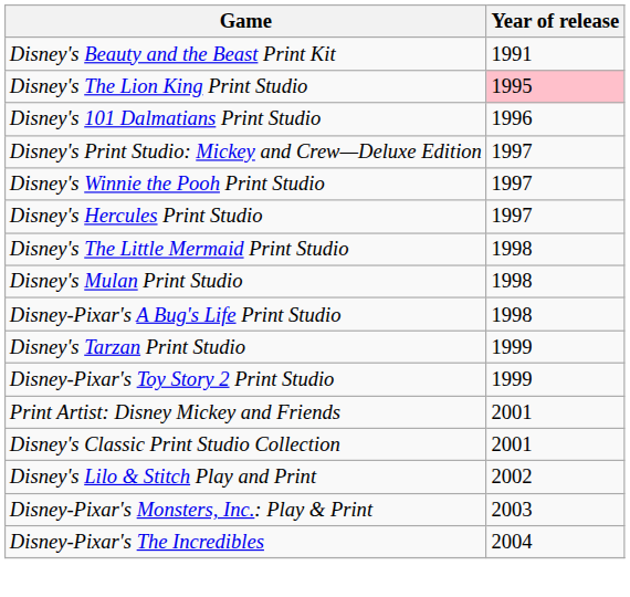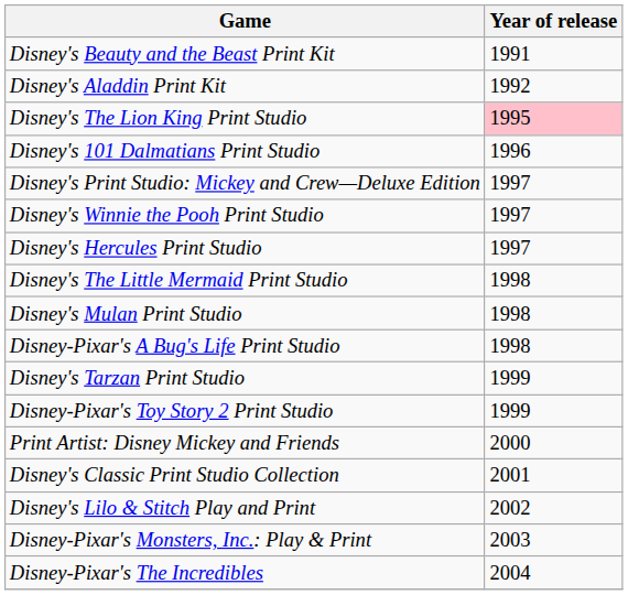 <table class="wikitable">
 <tr>
 <th>Game</th>
 <th>Year of release</th>
 </tr>
 <tr>
 <td><em>Disney's <a href='#'>Beauty and the Beast</a> Print Kit</em></td>
 <td>1991</td>
+</tr>
+<tr>
+<td><em>Disney's <a href='#'>Aladdin</a> Print Kit</em></td>
+<td>1992</td>
 </tr>
 <tr>
 <td><em>Disney's <a href='#'>The Lion King</a> Print Studio</em></td>
 <td style="background: pink;">1995</td>
 </tr>
 <tr>
 <td><em>Disney's <a href='#'>101 Dalmatians</a> Print Studio</em></td>
 <td>1996</td>
 </tr>
 <tr>
 <td><em>Disney's Print Studio: <a href='#'>Mickey</a> and Crew—Deluxe Edition</em></td>
 <td>1997</td>
 </tr>
 <tr>
 <td><em>Disney's <a href='#'>Winnie the Pooh</a> Print Studio</em></td>
 <td>1997</td>
 </tr>
 <tr>
 <td><em>Disney's <a href='#'>Hercules</a> Print Studio</em></td>
 <td>1997</td>
 </tr>
 <tr>
 <td><em>Disney's <a href='#'>The Little Mermaid</a> Print Studio</em></td>
 <td>1998</td>
 </tr>
 <tr>
 <td><em>Disney's <a href='#'>Mulan</a> Print Studio</em></td>
 <td>1998</td>
 </tr>
 <tr>
 <td><em>Disney-Pixar's <a href='#'>A Bug's Life</a> Print Studio</em></td>
 <td>1998</td>
 </tr>
 <tr>
 <td><em>Disney's <a href='#'>Tarzan</a> Print Studio</em></td>
 <td>1999</td>
 </tr>
 <tr>
 <td><em>Disney-Pixar's <a href='#'>Toy Story 2</a> Print Studio</em></td>
 <td>1999</td>
 </tr>
 <tr>
 <td><em>Print Artist: Disney Mickey and Friends</em></td>
-<td>2001</td>
+<td>2000</td>
 </tr>
 <tr>
 <td><em>Disney's Classic Print Studio Collection</em></td>
 <td>2001</td>
 </tr>
 <tr>
 <td><em>Disney's <a href='#'>Lilo & Stitch</a> Play and Print</em></td>
 <td>2002</td>
 </tr>
 <tr>
 <td><em>Disney-Pixar's <a href='#'>Monsters, Inc.</a>: Play & Print</em></td>
 <td>2003</td>
 </tr>
 <tr>
 <td><em>Disney-Pixar's <a href='#'>The Incredibles</a></em></td>
 <td>2004</td>
 </tr>
 <tr>
 </tr>
 </table>
